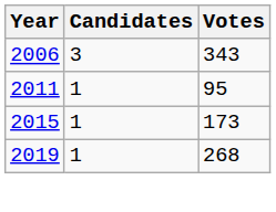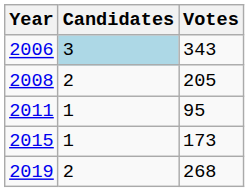 <table class="wikitable">
 <tr>
 <th>Year</th>
 <th>Candidates</th>
 <th>Votes</th>
 </tr>
 <tr>
 <td><a href='#'>2006</a></td>
-<td>3</td>
+<td style="background: lightblue;">3</td>
 <td>343</td>
+</tr>
+<tr>
+<td><a href='#'>2008</a></td>
+<td>2</td>
+<td>205</td>
 </tr>
 <tr>
 <td><a href='#'>2011</a></td>
 <td>1</td>
 <td>95</td>
 </tr>
 <tr>
 <td><a href='#'>2015</a></td>
 <td>1</td>
 <td>173</td>
 </tr>
 <tr>
 <td><a href='#'>2019</a></td>
-<td>1</td>
+<td>2</td>
 <td>268</td>
 </tr>
 </table>
